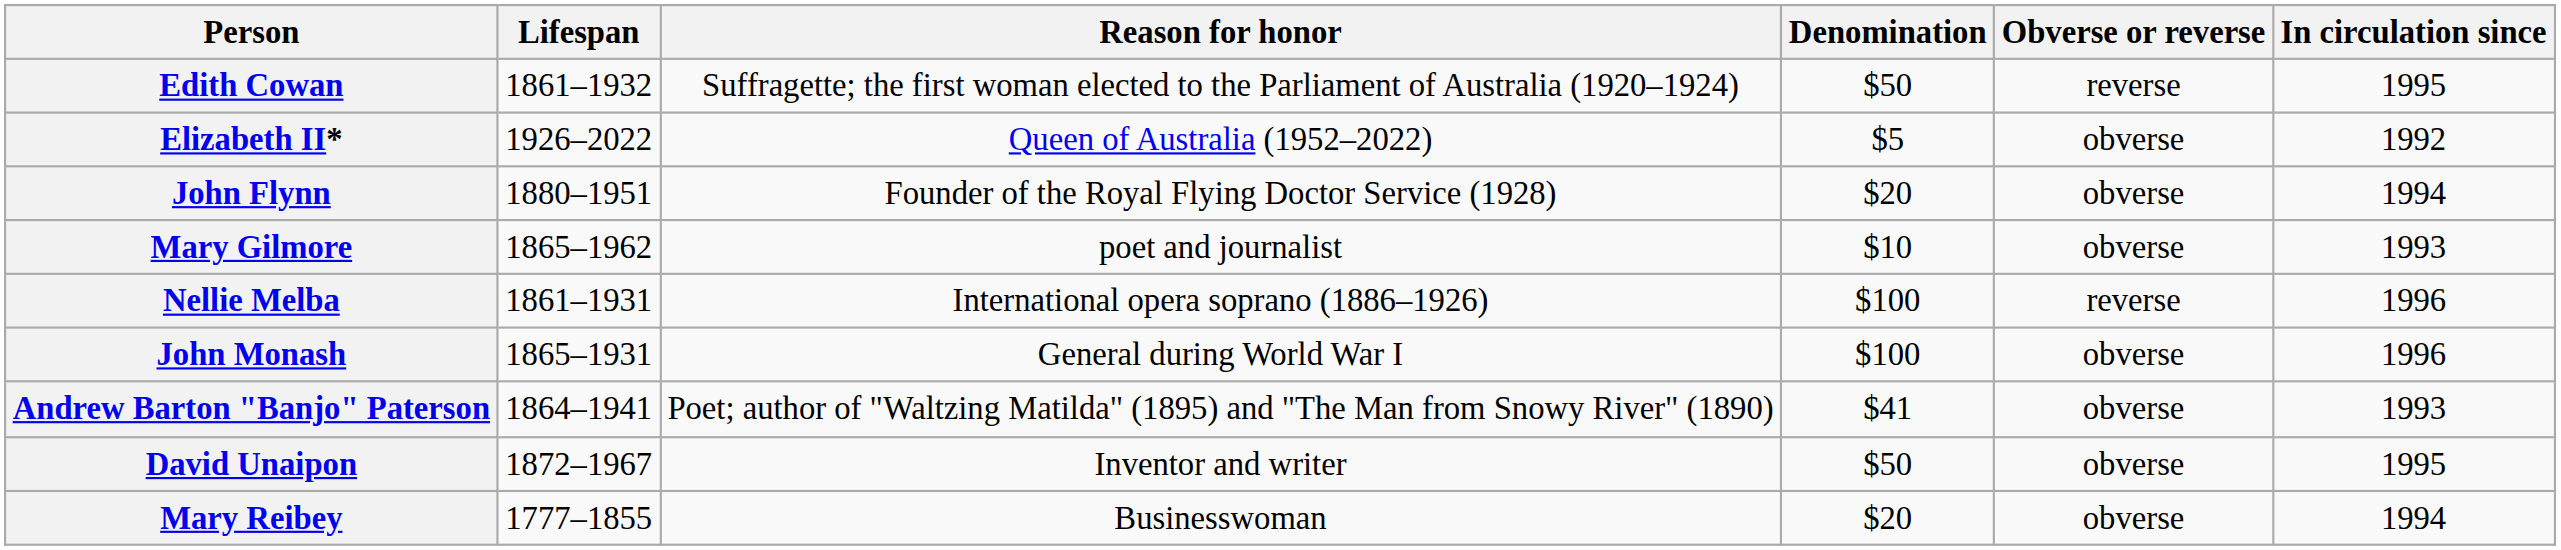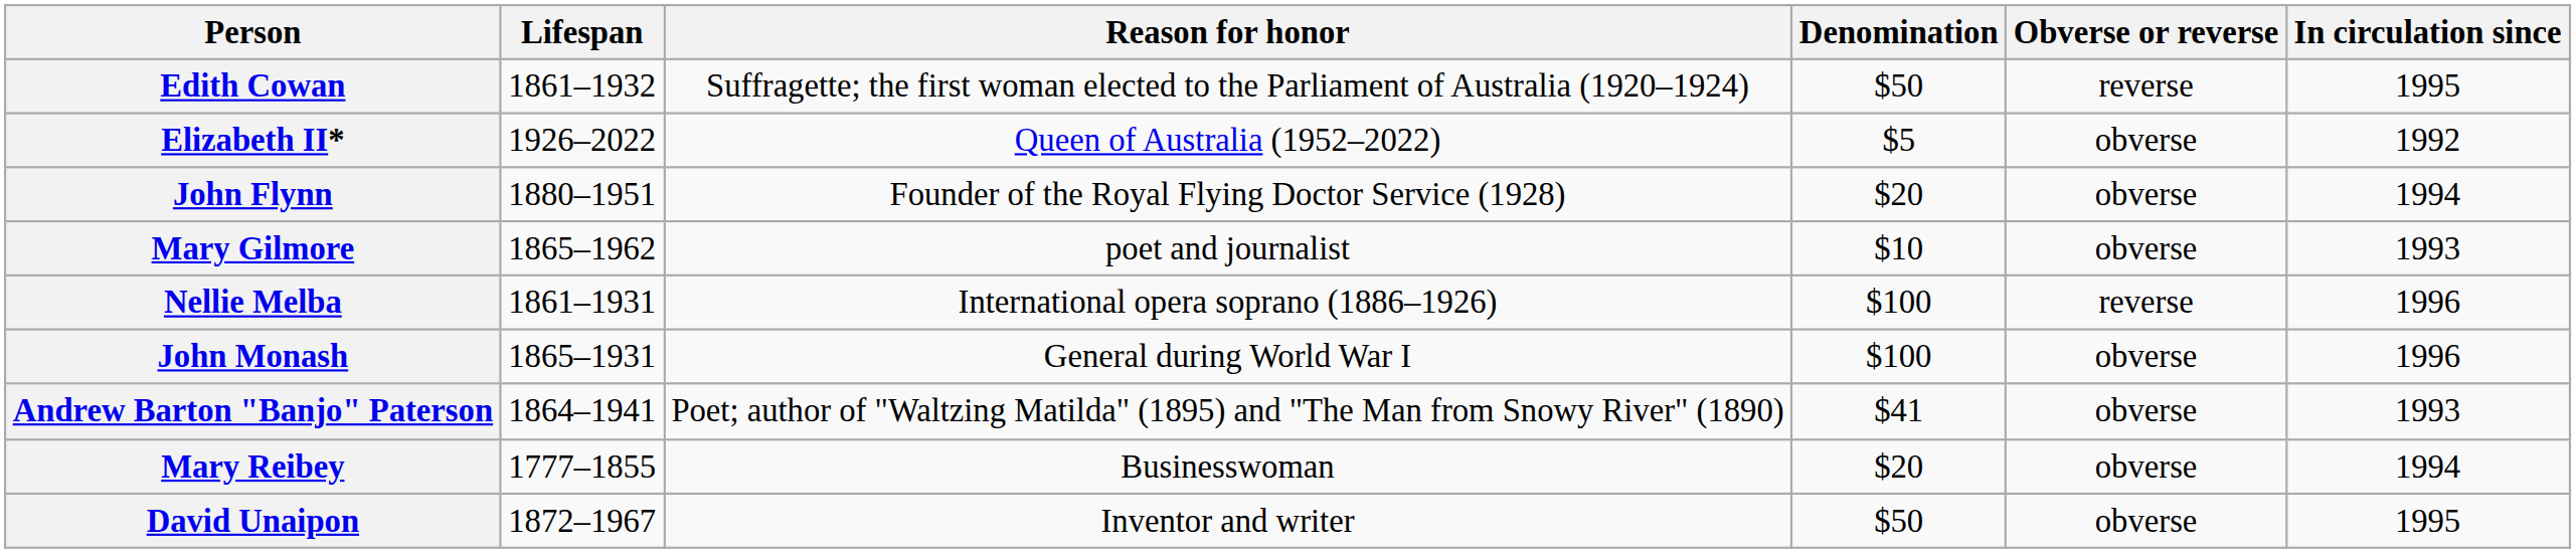 <table class="wikitable" style="font-size: 95%; text-align:center;">
 <tr>
 <th>Person</th>
 <th>Lifespan</th>
 <th>Reason for honor</th>
 <th>Denomination</th>
 <th>Obverse or reverse</th>
 <th>In circulation since</th>
 </tr>
 <tr>
 <th><a href='#'>Edith Cowan</a></th>
 <td>1861–1932</td>
 <td>Suffragette; the first woman elected to the Parliament of Australia (1920–1924)</td>
 <td>$50</td>
 <td>reverse</td>
 <td>1995</td>
 </tr>
 <tr>
 <th><a href='#'>Elizabeth II</a>*</th>
 <td>1926–2022</td>
 <td><a href='#'>Queen of Australia</a> (1952–2022)</td>
 <td>$5</td>
 <td>obverse</td>
 <td>1992</td>
 </tr>
 <tr>
 <th><a href='#'>John Flynn</a></th>
 <td>1880–1951</td>
 <td>Founder of the Royal Flying Doctor Service (1928)</td>
 <td>$20</td>
 <td>obverse</td>
 <td>1994</td>
 </tr>
 <tr>
 <th><a href='#'>Mary Gilmore</a></th>
 <td>1865–1962</td>
 <td>poet and journalist</td>
 <td>$10</td>
 <td>obverse</td>
 <td>1993</td>
 </tr>
 <tr>
 <th><a href='#'>Nellie Melba</a></th>
 <td>1861–1931</td>
 <td>International opera soprano (1886–1926)</td>
 <td>$100</td>
 <td>reverse</td>
 <td>1996</td>
 </tr>
 <tr>
 <th><a href='#'>John Monash</a></th>
 <td>1865–1931</td>
 <td>General during World War I</td>
 <td>$100</td>
 <td>obverse</td>
 <td>1996</td>
 </tr>
 <tr>
 <th><a href='#'>Andrew Barton "Banjo" Paterson</a></th>
 <td>1864–1941</td>
 <td>Poet; author of "Waltzing Matilda" (1895) and "The Man from Snowy River" (1890)</td>
 <td>$41</td>
 <td>obverse</td>
 <td>1993</td>
 </tr>
 <tr>
+<th><a href='#'>Mary Reibey</a></th>
+<td>1777–1855</td>
+<td>Businesswoman</td>
+<td>$20</td>
+<td>obverse</td>
+<td>1994</td>
+</tr>
+<tr>
 <th><a href='#'>David Unaipon</a></th>
 <td>1872–1967</td>
 <td>Inventor and writer</td>
 <td>$50</td>
 <td>obverse</td>
 <td>1995</td>
 </tr>
-<tr>
-<th><a href='#'>Mary Reibey</a></th>
-<td>1777–1855</td>
-<td>Businesswoman</td>
-<td>$20</td>
-<td>obverse</td>
-<td>1994</td>
-</tr>
 </table>
